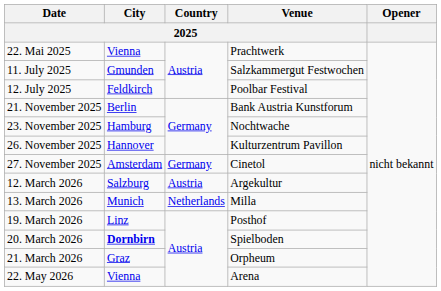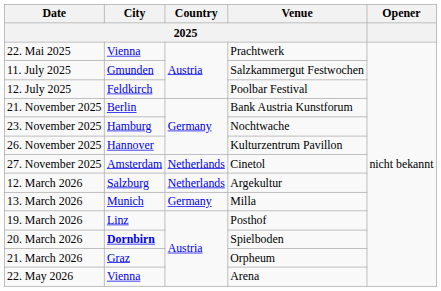 <table class="wikitable">
 <tr>
 <th>Date</th>
 <th>City</th>
 <th>Country</th>
 <th>Venue</th>
 <th>Opener</th>
 </tr>
 <tr>
 <th colspan="4">2025</th>
 <th></th>
 </tr>
 <tr>
 <td>22. Mai 2025</td>
 <td><a href='#'>Vienna</a></td>
 <td rowspan="3"><a href='#'>Austria</a></td>
 <td>Prachtwerk</td>
 <td rowspan="13">nicht bekannt</td>
 </tr>
 <tr>
 <td>11. July 2025</td>
 <td><a href='#'>Gmunden</a></td>
 <td>Salzkammergut Festwochen</td>
 </tr>
 <tr>
 <td>12. July 2025</td>
 <td><a href='#'>Feldkirch</a></td>
 <td>Poolbar Festival</td>
 </tr>
 <tr>
 <td>21. November 2025</td>
 <td><a href='#'>Berlin</a></td>
 <td rowspan="3"><a href='#'>Germany</a></td>
 <td>Bank Austria Kunstforum</td>
 </tr>
 <tr>
 <td>23. November 2025</td>
 <td><a href='#'>Hamburg</a></td>
 <td>Nochtwache</td>
 </tr>
 <tr>
 <td>26. November 2025</td>
 <td><a href='#'>Hannover</a></td>
 <td>Kulturzentrum Pavillon</td>
 </tr>
 <tr>
 <td>27. November 2025</td>
 <td><a href='#'>Amsterdam</a></td>
-<td><a href='#'>Germany</a></td>
+<td><a href='#'>Netherlands</a></td>
 <td>Cinetol</td>
 </tr>
 <tr>
 <td>12. March 2026</td>
 <td><a href='#'>Salzburg</a></td>
-<td><a href='#'>Austria</a></td>
+<td><a href='#'>Netherlands</a></td>
 <td>Argekultur</td>
 </tr>
 <tr>
 <td>13. March 2026</td>
 <td><a href='#'>Munich</a></td>
-<td><a href='#'>Netherlands</a></td>
+<td><a href='#'>Germany</a></td>
 <td>Milla</td>
 </tr>
 <tr>
 <td>19. March 2026</td>
 <td><a href='#'>Linz</a></td>
 <td rowspan="4"><a href='#'>Austria</a></td>
 <td>Posthof</td>
 </tr>
 <tr>
 <td>20. March 2026</td>
 <td><strong><a href='#'>Dornbirn</a></strong></td>
 <td>Spielboden</td>
 </tr>
 <tr>
 <td>21. March 2026</td>
 <td><a href='#'>Graz</a></td>
 <td>Orpheum</td>
 </tr>
 <tr>
 <td>22. May 2026</td>
 <td><a href='#'>Vienna</a></td>
 <td>Arena</td>
 </tr>
 </table>
